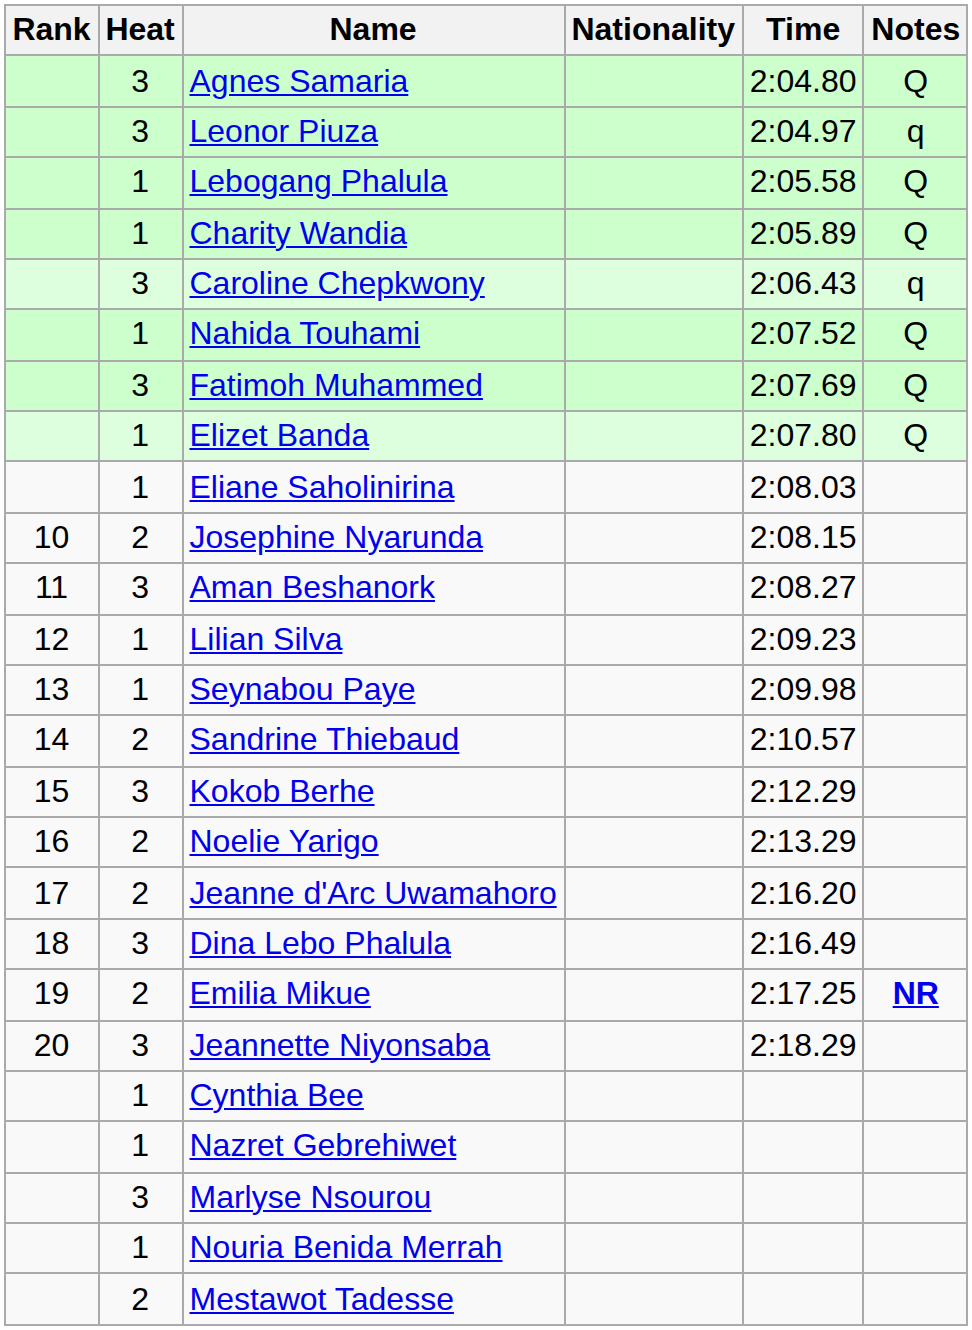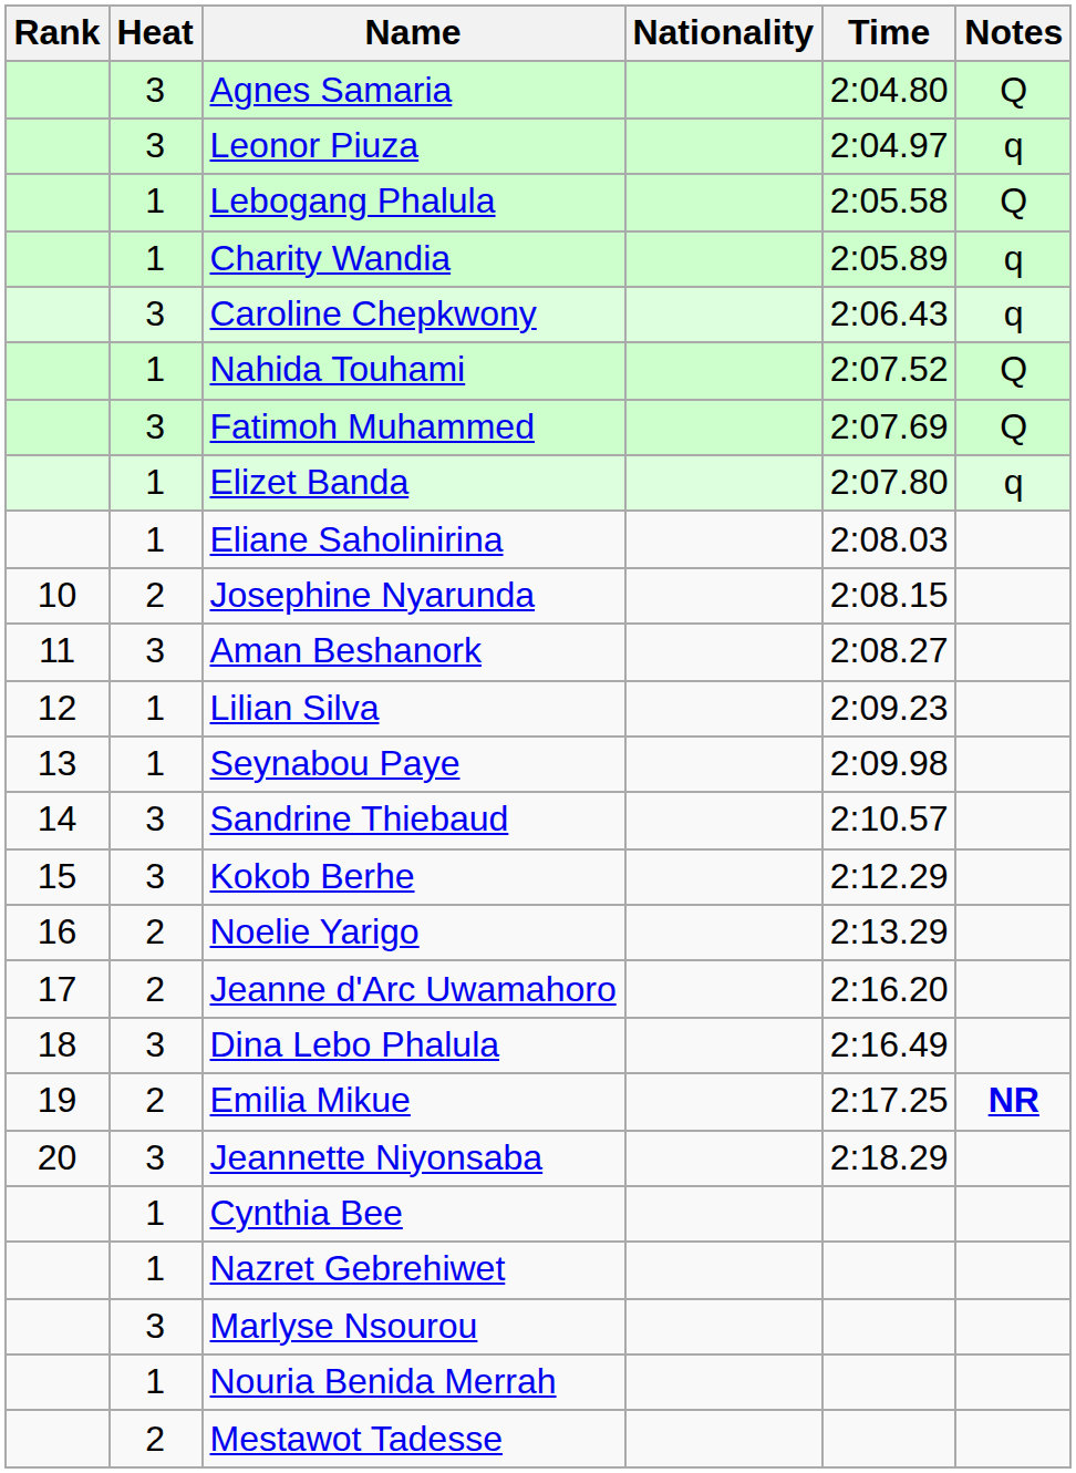 <table class="wikitable sortable" style="text-align:center">
 <tr>
 <th>Rank</th>
 <th>Heat</th>
 <th>Name</th>
 <th>Nationality</th>
 <th>Time</th>
 <th>Notes</th>
 </tr>
 <tr bgcolor=ccffcc>
 <td></td>
 <td>3</td>
 <td align=left><a href='#'>Agnes Samaria</a></td>
 <td align=left></td>
 <td>2:04.80</td>
 <td>Q</td>
 </tr>
 <tr bgcolor=ccffcc>
 <td></td>
 <td>3</td>
 <td align=left><a href='#'>Leonor Piuza</a></td>
 <td align=left></td>
 <td>2:04.97</td>
 <td>q</td>
 </tr>
 <tr bgcolor=ccffcc>
 <td></td>
 <td>1</td>
 <td align=left><a href='#'>Lebogang Phalula</a></td>
 <td align=left></td>
 <td>2:05.58</td>
 <td>Q</td>
 </tr>
 <tr bgcolor=ccffcc>
 <td></td>
 <td>1</td>
 <td align=left><a href='#'>Charity Wandia</a></td>
 <td align=left></td>
 <td>2:05.89</td>
-<td>Q</td>
+<td>q</td>
 </tr>
 <tr bgcolor=ddffdd>
 <td></td>
 <td>3</td>
 <td align=left><a href='#'>Caroline Chepkwony</a></td>
 <td align=left></td>
 <td>2:06.43</td>
 <td>q</td>
 </tr>
 <tr bgcolor=ccffcc>
 <td></td>
 <td>1</td>
 <td align=left><a href='#'>Nahida Touhami</a></td>
 <td align=left></td>
 <td>2:07.52</td>
 <td>Q</td>
 </tr>
 <tr bgcolor=ccffcc>
 <td></td>
 <td>3</td>
 <td align=left><a href='#'>Fatimoh Muhammed</a></td>
 <td align=left></td>
 <td>2:07.69</td>
 <td>Q</td>
 </tr>
 <tr bgcolor=ddffdd>
 <td></td>
 <td>1</td>
 <td align=left><a href='#'>Elizet Banda</a></td>
 <td align=left></td>
 <td>2:07.80</td>
-<td>Q</td>
+<td>q</td>
 </tr>
 <tr>
 <td></td>
 <td>1</td>
 <td align=left><a href='#'>Eliane Saholinirina</a></td>
 <td align=left></td>
 <td>2:08.03</td>
 <td></td>
 </tr>
 <tr>
 <td>10</td>
 <td>2</td>
 <td align=left><a href='#'>Josephine Nyarunda</a></td>
 <td align=left></td>
 <td>2:08.15</td>
 <td></td>
 </tr>
 <tr>
 <td>11</td>
 <td>3</td>
 <td align=left><a href='#'>Aman Beshanork</a></td>
 <td align=left></td>
 <td>2:08.27</td>
 <td></td>
 </tr>
 <tr>
 <td>12</td>
 <td>1</td>
 <td align=left><a href='#'>Lilian Silva</a></td>
 <td align=left></td>
 <td>2:09.23</td>
 <td></td>
 </tr>
 <tr>
 <td>13</td>
 <td>1</td>
 <td align=left><a href='#'>Seynabou Paye</a></td>
 <td align=left></td>
 <td>2:09.98</td>
 <td></td>
 </tr>
 <tr>
 <td>14</td>
-<td>2</td>
+<td>3</td>
 <td align=left><a href='#'>Sandrine Thiebaud</a></td>
 <td align=left></td>
 <td>2:10.57</td>
 <td></td>
 </tr>
 <tr>
 <td>15</td>
 <td>3</td>
 <td align=left><a href='#'>Kokob Berhe</a></td>
 <td align=left></td>
 <td>2:12.29</td>
 <td></td>
 </tr>
 <tr>
 <td>16</td>
 <td>2</td>
 <td align=left><a href='#'>Noelie Yarigo</a></td>
 <td align=left></td>
 <td>2:13.29</td>
 <td></td>
 </tr>
 <tr>
 <td>17</td>
 <td>2</td>
 <td align=left><a href='#'>Jeanne d'Arc Uwamahoro</a></td>
 <td align=left></td>
 <td>2:16.20</td>
 <td></td>
 </tr>
 <tr>
 <td>18</td>
 <td>3</td>
 <td align=left><a href='#'>Dina Lebo Phalula</a></td>
 <td align=left></td>
 <td>2:16.49</td>
 <td></td>
 </tr>
 <tr>
 <td>19</td>
 <td>2</td>
 <td align=left><a href='#'>Emilia Mikue</a></td>
 <td align=left></td>
 <td>2:17.25</td>
 <td><strong><a href='#'>NR</a></strong></td>
 </tr>
 <tr>
 <td>20</td>
 <td>3</td>
 <td align=left><a href='#'>Jeannette Niyonsaba</a></td>
 <td align=left></td>
 <td>2:18.29</td>
 <td></td>
 </tr>
 <tr>
 <td></td>
 <td>1</td>
 <td align=left><a href='#'>Cynthia Bee</a></td>
 <td align=left></td>
 <td></td>
 <td></td>
 </tr>
 <tr>
 <td></td>
 <td>1</td>
 <td align=left><a href='#'>Nazret Gebrehiwet</a></td>
 <td align=left></td>
 <td></td>
 <td></td>
 </tr>
 <tr>
 <td></td>
 <td>3</td>
 <td align=left><a href='#'>Marlyse Nsourou</a></td>
 <td align=left></td>
 <td></td>
 <td></td>
 </tr>
 <tr>
 <td></td>
 <td>1</td>
 <td align=left><a href='#'>Nouria Benida Merrah</a></td>
 <td align=left></td>
 <td></td>
 <td></td>
 </tr>
 <tr>
 <td></td>
 <td>2</td>
 <td align=left><a href='#'>Mestawot Tadesse</a></td>
 <td align=left></td>
 <td></td>
 <td></td>
 </tr>
 </table>
